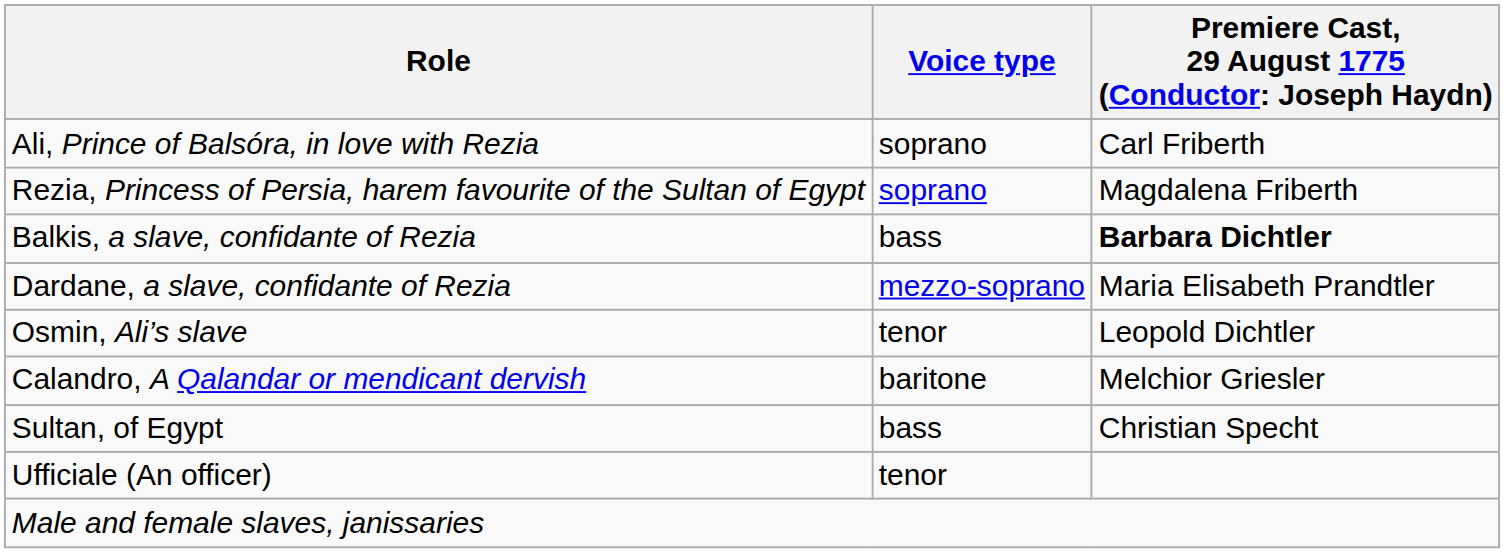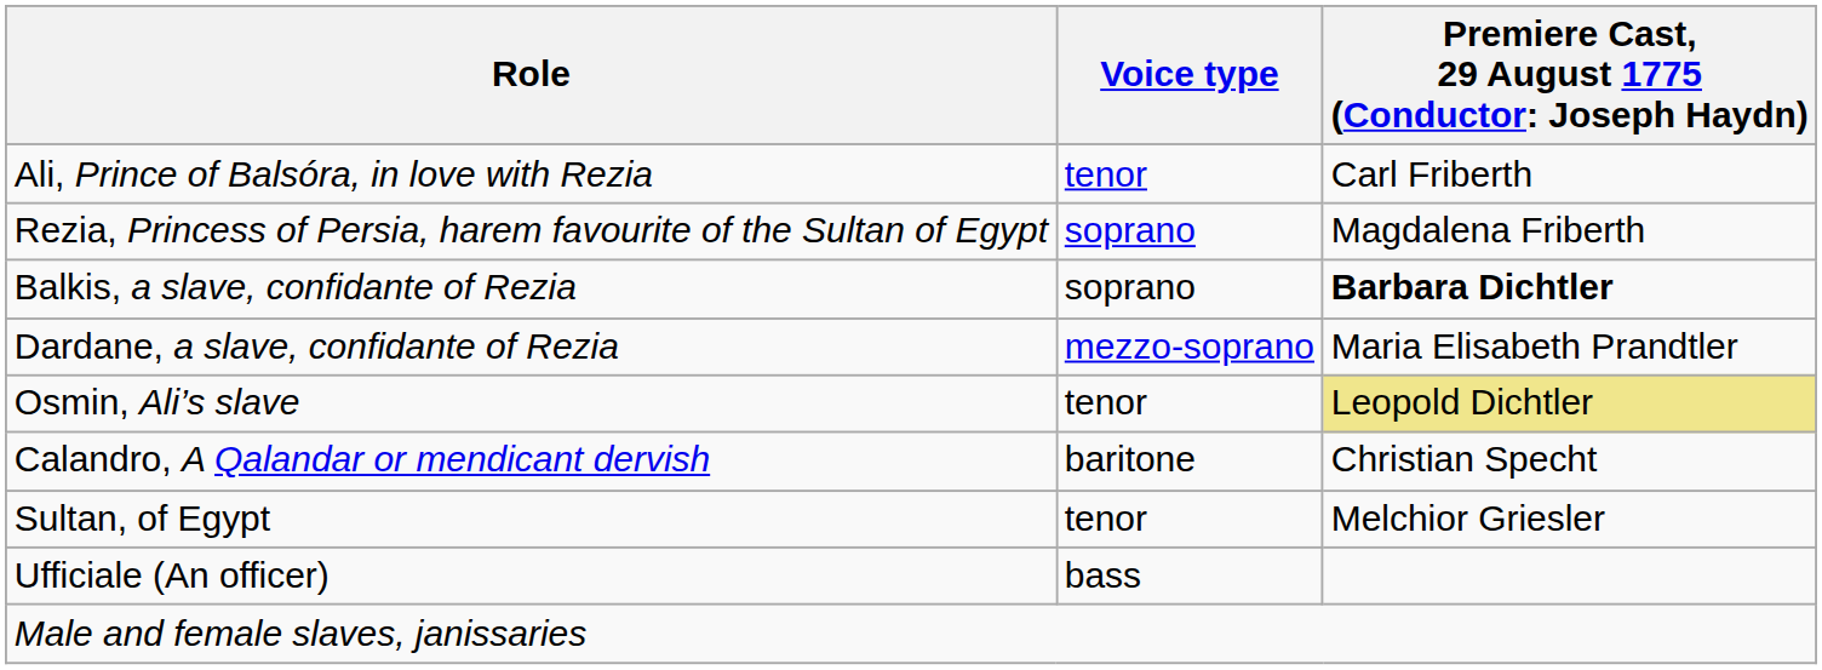 <table class="wikitable">
 <tr>
 <th>Role</th>
 <th><a href='#'>Voice type</a></th>
 <th>Premiere Cast,<br>29 August <a href='#'>1775</a><br>(<a href='#'>Conductor</a>: Joseph Haydn)</th>
 </tr>
 <tr>
 <td>Ali, <em>Prince of Balsóra, in love with Rezia</em></td>
-<td>soprano</td>
+<td><a href='#'>tenor</a></td>
 <td>Carl Friberth</td>
 </tr>
 <tr>
 <td>Rezia, <em>Princess of Persia, harem favourite of the Sultan of Egypt</em></td>
 <td><a href='#'>soprano</a></td>
 <td>Magdalena Friberth</td>
 </tr>
 <tr>
 <td>Balkis, <em>a slave, confidante of Rezia</em></td>
-<td>bass</td>
+<td>soprano</td>
 <td><strong>Barbara Dichtler</strong></td>
 </tr>
 <tr>
 <td>Dardane, <em>a slave, confidante of Rezia</em></td>
 <td><a href='#'>mezzo-soprano</a></td>
 <td>Maria Elisabeth Prandtler</td>
 </tr>
 <tr>
 <td>Osmin, <em>Ali’s slave</em></td>
 <td>tenor</td>
-<td>Leopold Dichtler</td>
+<td style="background: khaki;">Leopold Dichtler</td>
 </tr>
 <tr>
 <td>Calandro, <em>A <a href='#'>Qalandar or mendicant dervish</a></em></td>
 <td>baritone</td>
+<td>Christian Specht</td>
+</tr>
+<tr>
+<td>Sultan, of Egypt</td>
+<td>tenor</td>
 <td>Melchior Griesler</td>
 </tr>
 <tr>
-<td>Sultan, of Egypt</td>
+<td>Ufficiale (An officer)</td>
 <td>bass</td>
-<td>Christian Specht</td>
-</tr>
-<tr>
-<td>Ufficiale (An officer)</td>
-<td>tenor</td>
 <td></td>
 </tr>
 <tr>
 <td colspan="4"><em>Male and female slaves, janissaries</em></td>
 </tr>
 </table>
